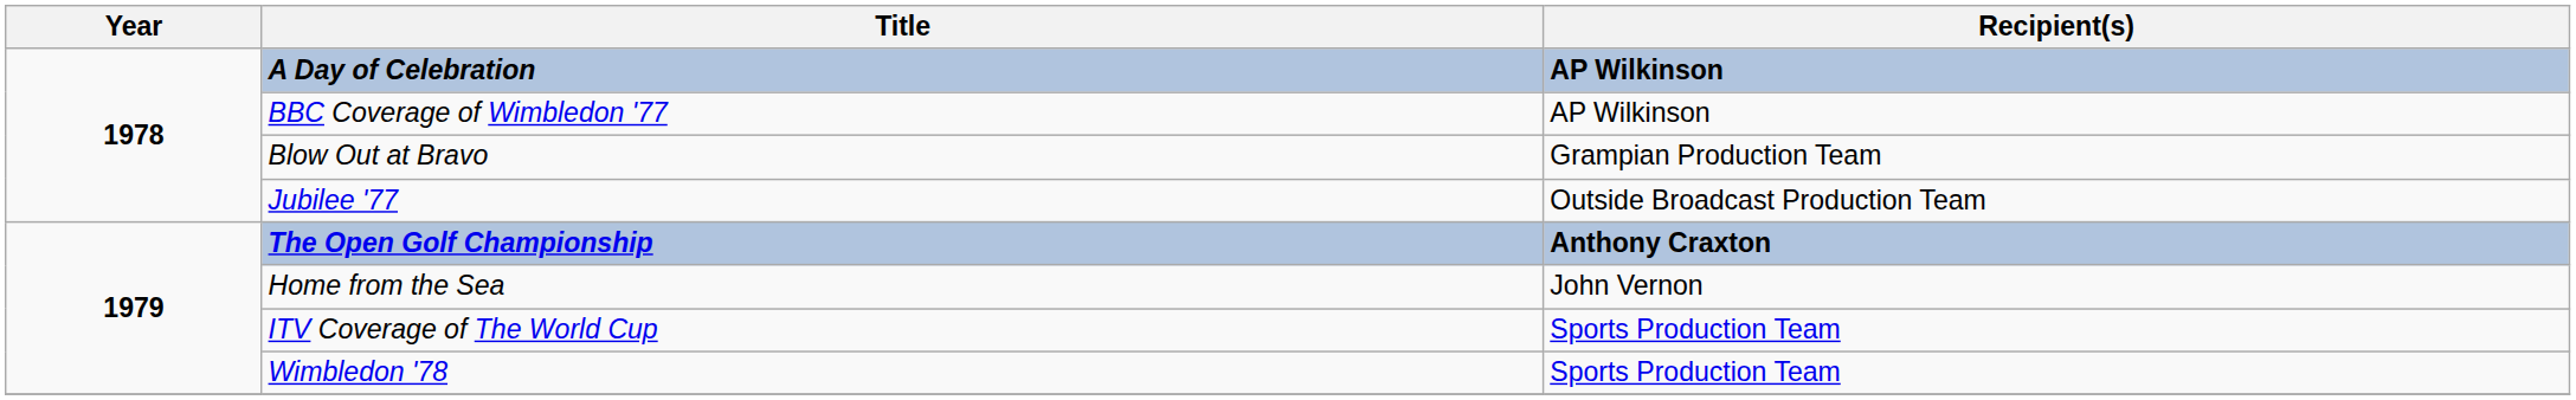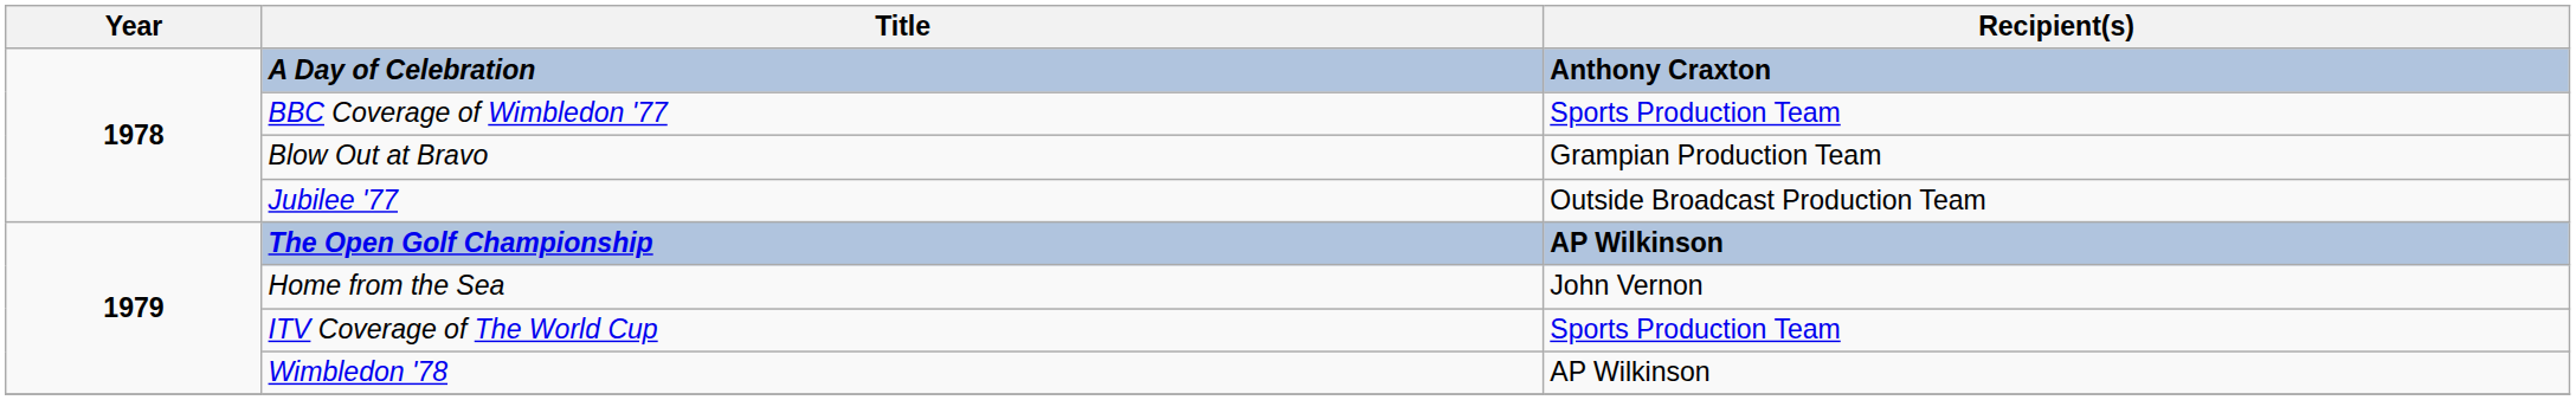 <table class="wikitable" width="95%">
 <tr>
 <th width=5%>Year</th>
 <th width=25%><strong>Title</strong></th>
 <th width=20%><strong>Recipient(s)</strong></th>
 </tr>
 <tr>
 <td rowspan="4" style="text-align:center;"><strong>1978</strong></td>
 <td style="background:#B0C4DE;"><strong><em>A Day of Celebration</em></strong></td>
-<td style="background:#B0C4DE;"><strong>AP Wilkinson</strong></td>
+<td style="background:#B0C4DE;"><strong>Anthony Craxton</strong></td>
 </tr>
 <tr>
 <td><em><a href='#'>BBC</a> Coverage of <a href='#'>Wimbledon '77</a></em></td>
-<td>AP Wilkinson</td>
+<td><a href='#'>Sports Production Team</a></td>
 </tr>
 <tr>
 <td><em>Blow Out at Bravo</em></td>
 <td>Grampian Production Team</td>
 </tr>
 <tr>
 <td><em><a href='#'>Jubilee '77</a></em></td>
 <td>Outside Broadcast Production Team</td>
 </tr>
 <tr>
 <td rowspan="4" style="text-align:center;"><strong>1979</strong></td>
 <td style="background:#B0C4DE;"><strong><em><a href='#'>The Open Golf Championship</a></em></strong></td>
-<td style="background:#B0C4DE;"><strong>Anthony Craxton</strong></td>
+<td style="background:#B0C4DE;"><strong>AP Wilkinson</strong></td>
 </tr>
 <tr>
 <td><em>Home from the Sea</em></td>
 <td>John Vernon</td>
 </tr>
 <tr>
 <td><em><a href='#'>ITV</a> Coverage of <a href='#'>The World Cup</a> </em></td>
 <td><a href='#'>Sports Production Team</a></td>
 </tr>
 <tr>
 <td><em><a href='#'>Wimbledon '78</a></em></td>
-<td><a href='#'>Sports Production Team</a></td>
+<td>AP Wilkinson</td>
 </tr>
 <tr>
 </tr>
 </table>
